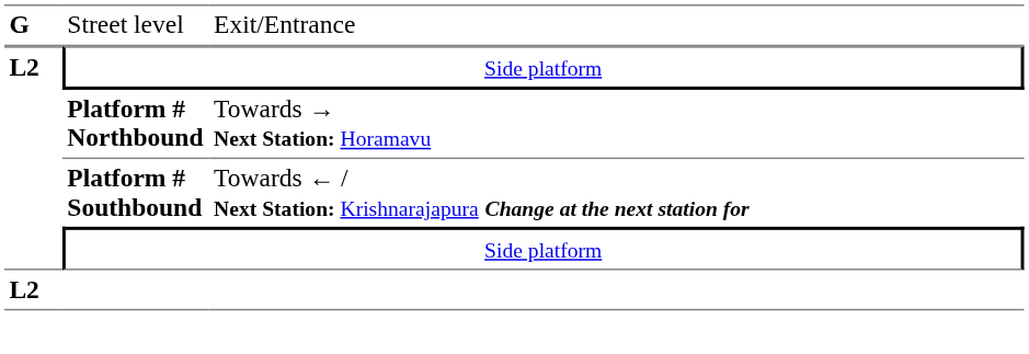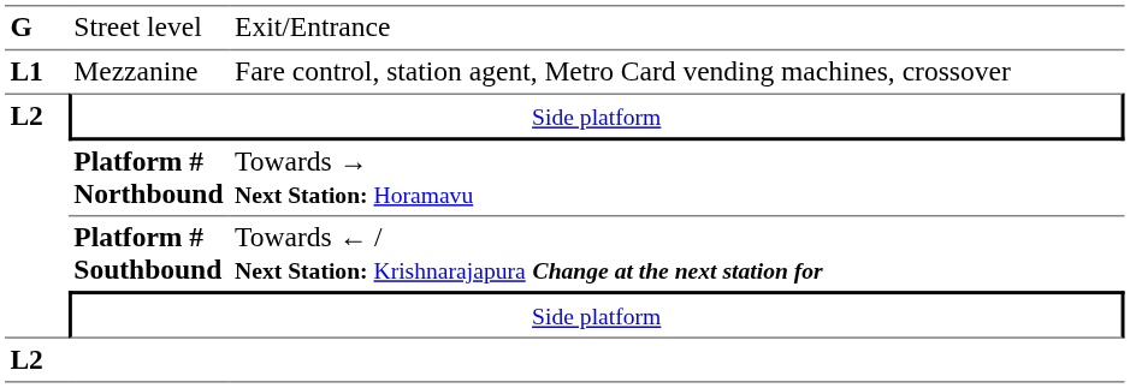 <table border="0" cellspacing="0" cellpadding="3">
 <tr>
 <td style="border-bottom:solid 1px gray;border-top:solid 1px gray;" width="30" valign="top"><strong>G</strong></td>
 <td style="border-top:solid 1px gray;border-bottom:solid 1px gray;" width="85" valign="top">Street level</td>
 <td style="border-top:solid 1px gray;border-bottom:solid 1px gray;" width="500" valign="top">Exit/Entrance</td>
+</tr>
+<tr>
+<td valign="top"><strong>L1</strong></td>
+<td valign="top">Mezzanine</td>
+<td valign="top">Fare control, station agent, Metro Card vending machines, crossover</td>
 </tr>
 <tr>
 <td rowspan="4" style="border-top:solid 1px gray;border-bottom:solid 1px gray;" width="30" valign="top"><strong>L2</strong></td>
 <td colspan="2" style="border-top:solid 1px gray;border-right:solid 2px black;border-left:solid 2px black;border-bottom:solid 2px black;text-align:center;"><small><a href='#'>Side platform</a></small></td>
 </tr>
 <tr>
 <td style="border-bottom:solid 1px gray;" width="85"><span><strong>Platform #</strong><br><strong>Northbound</strong></span></td>
 <td style="border-bottom:solid 1px gray;" width="500">Towards → <br><small><strong>Next Station:</strong> <a href='#'>Horamavu</a></small></td>
 </tr>
 <tr>
 <td><span><strong>Platform #</strong><br><strong>Southbound</strong></span></td>
 <td>Towards ←  / <br><small><strong>Next Station:</strong> <a href='#'>Krishnarajapura</a></small> <small><strong><em>Change at the next station for </em></strong></small></td>
 </tr>
 <tr>
 <td colspan="2" style="border-top:solid 2px black;border-right:solid 2px black;border-left:solid 2px black;border-bottom:solid 1px gray;" align="center"><small><a href='#'>Side platform</a></small></td>
 </tr>
 <tr>
 <td rowspan="2" style="border-bottom:solid 1px gray;" width="30" valign="top"><strong>L2</strong></td>
 <td style="border-bottom:solid 1px gray;" width="85"></td>
 <td style="border-bottom:solid 1px gray;" width="500"></td>
 </tr>
 <tr>
 </tr>
 </table>
